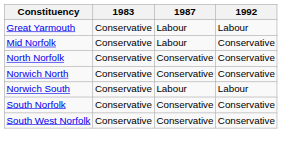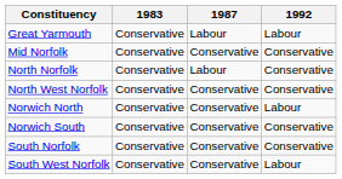 <table class="wikitable">
 <tr>
 <th>Constituency</th>
 <th>1983</th>
 <th>1987</th>
 <th>1992</th>
 </tr>
 <tr>
 <td><a href='#'>Great Yarmouth</a></td>
 <td bgcolor=>Conservative</td>
 <td bgcolor=>Labour</td>
 <td bgcolor=>Labour</td>
 </tr>
 <tr>
 <td><a href='#'>Mid Norfolk</a></td>
 <td bgcolor=>Conservative</td>
+<td bgcolor=>Conservative</td>
+<td bgcolor=>Conservative</td>
+</tr>
+<tr>
+<td><a href='#'>North Norfolk</a></td>
+<td bgcolor=>Conservative</td>
 <td bgcolor=>Labour</td>
 <td bgcolor=>Conservative</td>
 </tr>
 <tr>
-<td><a href='#'>North Norfolk</a></td>
+<td><a href='#'>North West Norfolk</a></td>
 <td bgcolor=>Conservative</td>
 <td bgcolor=>Conservative</td>
 <td bgcolor=>Conservative</td>
 </tr>
 <tr>
 <td><a href='#'>Norwich North</a></td>
 <td bgcolor=>Conservative</td>
 <td bgcolor=>Conservative</td>
-<td bgcolor=>Conservative</td>
+<td bgcolor=>Labour</td>
 </tr>
 <tr>
 <td><a href='#'>Norwich South</a></td>
 <td bgcolor=>Conservative</td>
-<td bgcolor=>Labour</td>
-<td bgcolor=>Labour</td>
+<td bgcolor=>Conservative</td>
+<td bgcolor=>Conservative</td>
 </tr>
 <tr>
 <td><a href='#'>South Norfolk</a></td>
 <td bgcolor=>Conservative</td>
 <td bgcolor=>Conservative</td>
 <td bgcolor=>Conservative</td>
 </tr>
 <tr>
 <td><a href='#'>South West Norfolk</a></td>
 <td bgcolor=>Conservative</td>
 <td bgcolor=>Conservative</td>
-<td bgcolor=>Conservative</td>
+<td bgcolor=>Labour</td>
 </tr>
 </table>
